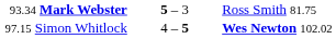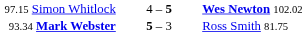 <table style="text-align:center">
 <tr>
 <th width=223></th>
 <th width=100></th>
 <th width=223></th>
 </tr>
 <tr>
+<td align=right><small><span>97.15</span></small> <a href='#'>Simon Whitlock</a> </td>
+<td>4 – <strong>5</strong></td>
+<td align=left> <strong><a href='#'>Wes Newton</a></strong> <small><span>102.02</span></small></td>
+</tr>
+<tr>
 <td align=right><small><span>93.34</span></small> <strong><a href='#'>Mark Webster</a></strong> </td>
 <td><strong>5</strong> – 3</td>
 <td align=left> <a href='#'>Ross Smith</a> <small><span>81.75</span></small></td>
 </tr>
-<tr>
-<td align=right><small><span>97.15</span></small> <a href='#'>Simon Whitlock</a> </td>
-<td>4 – <strong>5</strong></td>
-<td align=left> <strong><a href='#'>Wes Newton</a></strong> <small><span>102.02</span></small></td>
-</tr>
 </table>
